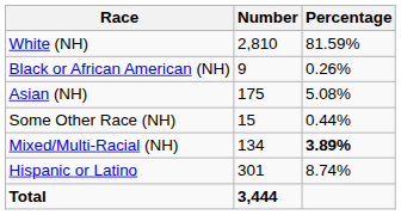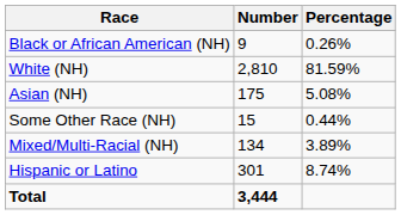 <table class="wikitable">
 <tr>
 <th>Race</th>
 <th>Number</th>
 <th>Percentage</th>
 </tr>
 <tr>
+<td><a href='#'>Black or African American</a> (NH)</td>
+<td>9</td>
+<td>0.26%</td>
+</tr>
+<tr>
 <td><a href='#'>White</a> (NH)</td>
 <td>2,810</td>
 <td>81.59%</td>
-</tr>
-<tr>
-<td><a href='#'>Black or African American</a> (NH)</td>
-<td>9</td>
-<td>0.26%</td>
 </tr>
 <tr>
 <td><a href='#'>Asian</a> (NH)</td>
 <td>175</td>
 <td>5.08%</td>
 </tr>
 <tr>
 <td>Some Other Race (NH)</td>
 <td>15</td>
 <td>0.44%</td>
 </tr>
 <tr>
 <td><a href='#'>Mixed/Multi-Racial</a> (NH)</td>
 <td>134</td>
-<td><strong>3.89%</strong></td>
+<td>3.89%</td>
 </tr>
 <tr>
 <td><a href='#'>Hispanic or Latino</a></td>
 <td>301</td>
 <td>8.74%</td>
 </tr>
 <tr>
 <td><strong>Total</strong></td>
 <td><strong>3,444</strong></td>
 <td></td>
 </tr>
 </table>
